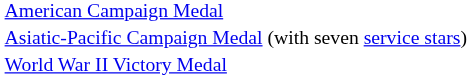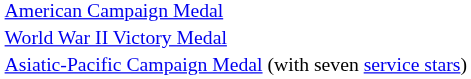 <table>
 <tr>
 <td></td>
 <td><a href='#'>American Campaign Medal</a></td>
 </tr>
 <tr>
 <td></td>
-<td><a href='#'>Asiatic-Pacific Campaign Medal</a> (with seven <a href='#'>service stars</a>)</td>
+<td><a href='#'>World War II Victory Medal</a></td>
 </tr>
 <tr>
 <td></td>
-<td><a href='#'>World War II Victory Medal</a></td>
+<td><a href='#'>Asiatic-Pacific Campaign Medal</a> (with seven <a href='#'>service stars</a>)</td>
 </tr>
 </table>
